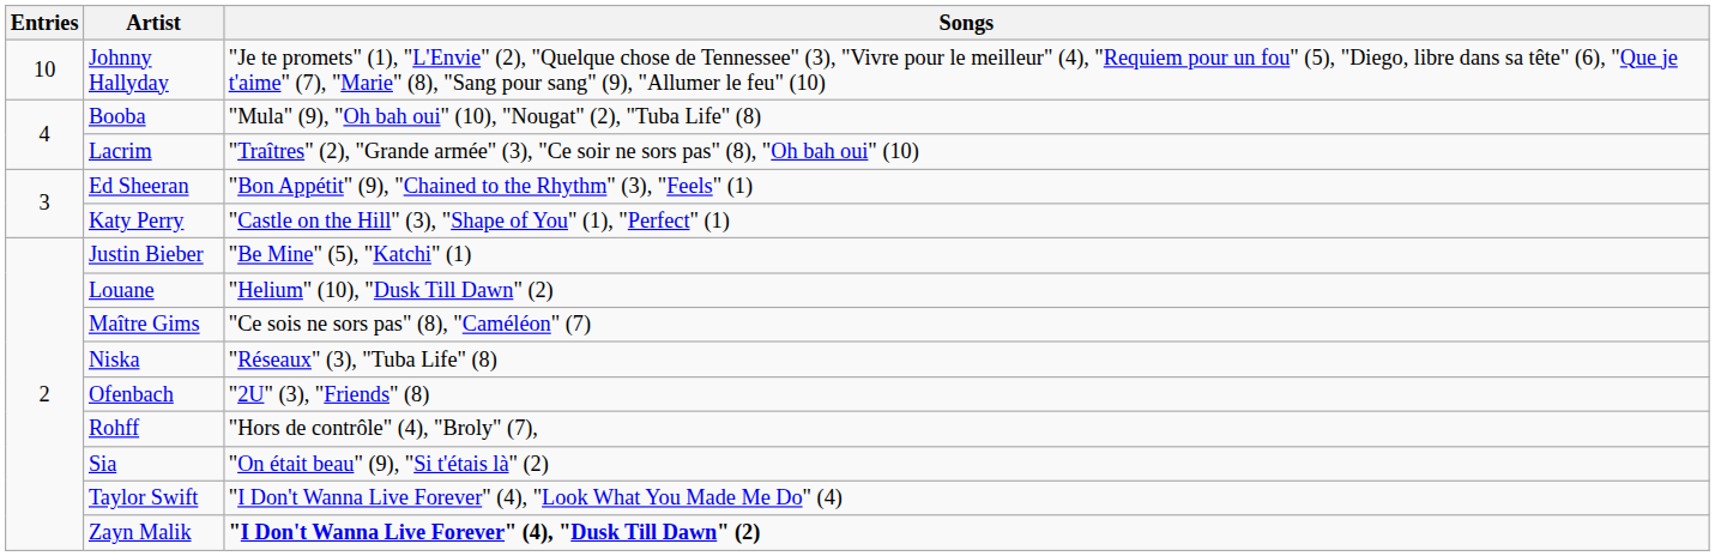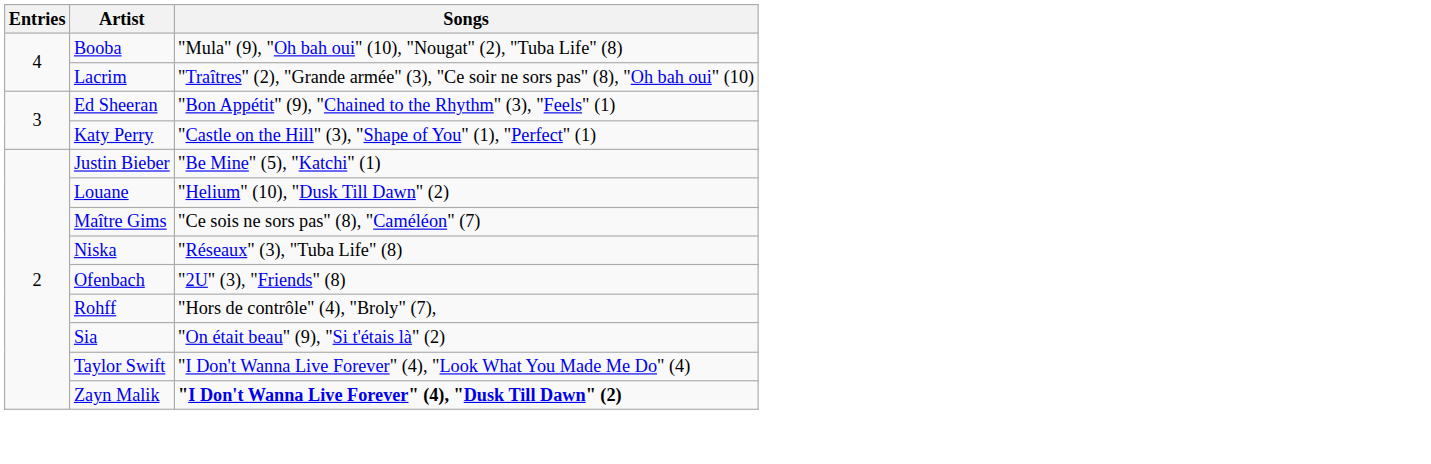 <table class="wikitable">
 <tr>
 <th>Entries</th>
 <th>Artist</th>
 <th>Songs</th>
-</tr>
-<tr>
-<td rowspan="1" style="text-align: center;">10</td>
-<td><a href='#'>Johnny Hallyday</a></td>
-<td>"Je te promets" (1), "<a href='#'>L'Envie</a>" (2), "Quelque chose de Tennessee" (3), "Vivre pour le meilleur" (4), "<a href='#'>Requiem pour un fou</a>" (5), "Diego, libre dans sa tête" (6), "<a href='#'>Que je t'aime</a>" (7), "<a href='#'>Marie</a>" (8), "Sang pour sang" (9), "Allumer le feu" (10)</td>
 </tr>
 <tr>
 <td rowspan="2" style="text-align: center;">4</td>
 <td><a href='#'>Booba</a></td>
 <td>"Mula" (9), "<a href='#'>Oh bah oui</a>" (10), "Nougat" (2), "Tuba Life" (8)</td>
 </tr>
 <tr>
 <td><a href='#'>Lacrim</a></td>
 <td>"<a href='#'>Traîtres</a>" (2), "Grande armée" (3), "Ce soir ne sors pas" (8), "<a href='#'>Oh bah oui</a>" (10)</td>
 </tr>
 <tr>
 <td rowspan="2" style="text-align: center;">3</td>
 <td><a href='#'>Ed Sheeran</a></td>
 <td>"<a href='#'>Bon Appétit</a>" (9), "<a href='#'>Chained to the Rhythm</a>" (3), "<a href='#'>Feels</a>" (1)</td>
 </tr>
 <tr>
 <td><a href='#'>Katy Perry</a></td>
 <td>"<a href='#'>Castle on the Hill</a>" (3), "<a href='#'>Shape of You</a>" (1), "<a href='#'>Perfect</a>" (1)</td>
 </tr>
 <tr>
 <td rowspan="9" style="text-align: center;">2</td>
 <td><a href='#'>Justin Bieber</a></td>
 <td>"<a href='#'>Be Mine</a>" (5), "<a href='#'>Katchi</a>" (1)</td>
 </tr>
 <tr>
 <td><a href='#'>Louane</a></td>
 <td>"<a href='#'>Helium</a>" (10), "<a href='#'>Dusk Till Dawn</a>" (2)</td>
 </tr>
 <tr>
 <td><a href='#'>Maître Gims</a></td>
 <td>"Ce sois ne sors pas" (8), "<a href='#'>Caméléon</a>" (7)</td>
 </tr>
 <tr>
 <td><a href='#'>Niska</a></td>
 <td>"<a href='#'>Réseaux</a>" (3), "Tuba Life" (8)</td>
 </tr>
 <tr>
 <td><a href='#'>Ofenbach</a></td>
 <td>"<a href='#'>2U</a>" (3), "<a href='#'>Friends</a>" (8)</td>
 </tr>
 <tr>
 <td><a href='#'>Rohff</a></td>
 <td>"Hors de contrôle" (4), "Broly" (7),</td>
 </tr>
 <tr>
 <td><a href='#'>Sia</a></td>
 <td>"<a href='#'>On était beau</a>" (9), "<a href='#'>Si t'étais là</a>" (2)</td>
 </tr>
 <tr>
 <td><a href='#'>Taylor Swift</a></td>
 <td>"<a href='#'>I Don't Wanna Live Forever</a>" (4), "<a href='#'>Look What You Made Me Do</a>" (4)</td>
 </tr>
 <tr>
 <td><a href='#'>Zayn Malik</a></td>
 <td><strong>"<a href='#'>I Don't Wanna Live Forever</a>" (4), "<a href='#'>Dusk Till Dawn</a>" (2)</strong></td>
 </tr>
 </table>
